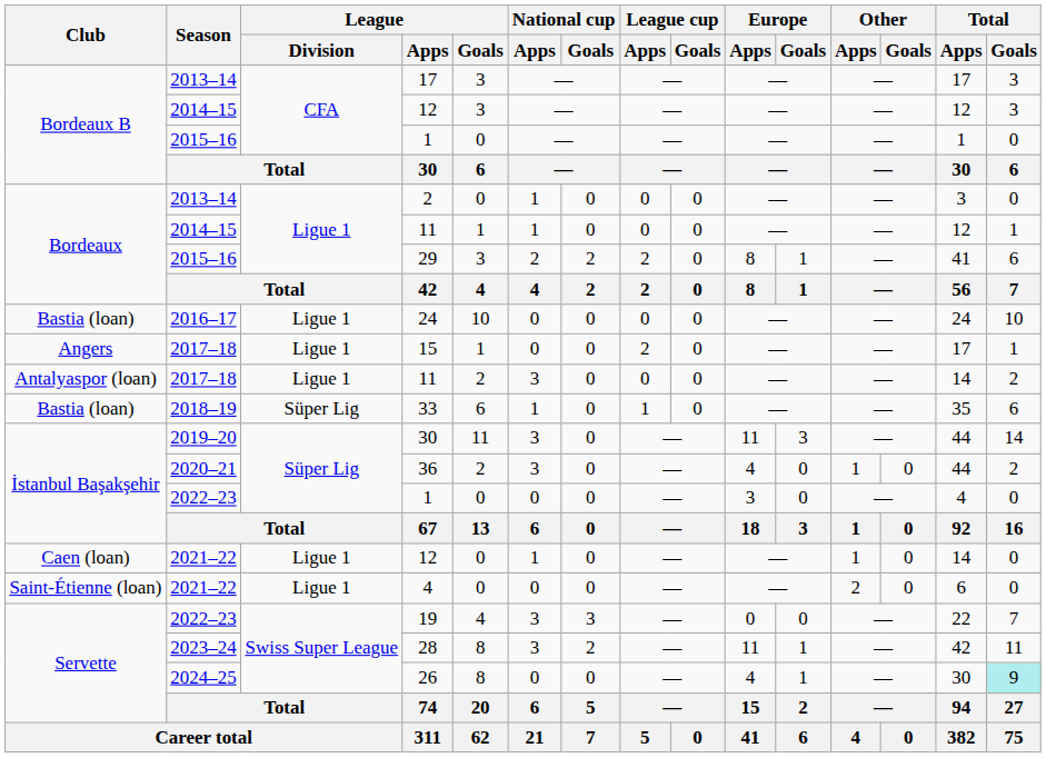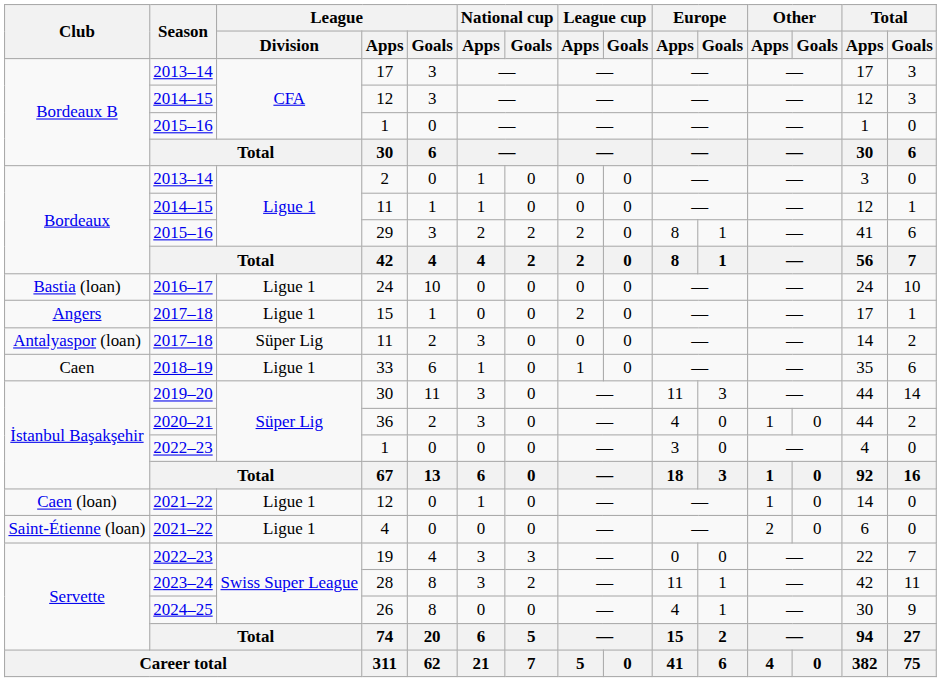 <table class="wikitable" style="text-align:center">
 <tr>
 <th rowspan="2">Club</th>
 <th rowspan="2">Season</th>
 <th colspan="3">League</th>
 <th colspan="2">National cup</th>
 <th colspan="2">League cup</th>
 <th colspan="2">Europe</th>
 <th colspan="2">Other</th>
 <th colspan="2">Total</th>
 </tr>
 <tr>
 <th>Division</th>
 <th>Apps</th>
 <th>Goals</th>
 <th>Apps</th>
 <th>Goals</th>
 <th>Apps</th>
 <th>Goals</th>
 <th>Apps</th>
 <th>Goals</th>
 <th>Apps</th>
 <th>Goals</th>
 <th>Apps</th>
 <th>Goals</th>
 </tr>
 <tr>
 <td rowspan="4"><a href='#'>Bordeaux B</a></td>
 <td><a href='#'>2013–14</a></td>
 <td rowspan="3"><a href='#'>CFA</a></td>
 <td>17</td>
 <td>3</td>
 <td colspan="2">—</td>
 <td colspan="2">—</td>
 <td colspan="2">—</td>
 <td colspan="2">—</td>
 <td>17</td>
 <td>3</td>
 </tr>
 <tr>
 <td><a href='#'>2014–15</a></td>
 <td>12</td>
 <td>3</td>
 <td colspan="2">—</td>
 <td colspan="2">—</td>
 <td colspan="2">—</td>
 <td colspan="2">—</td>
 <td>12</td>
 <td>3</td>
 </tr>
 <tr>
 <td><a href='#'>2015–16</a></td>
 <td>1</td>
 <td>0</td>
 <td colspan="2">—</td>
 <td colspan="2">—</td>
 <td colspan="2">—</td>
 <td colspan="2">—</td>
 <td>1</td>
 <td>0</td>
 </tr>
 <tr>
 <th colspan="2">Total</th>
 <th>30</th>
 <th>6</th>
 <th colspan="2">—</th>
 <th colspan="2">—</th>
 <th colspan="2">—</th>
 <th colspan="2">—</th>
 <th>30</th>
 <th>6</th>
 </tr>
 <tr>
 <td rowspan="4"><a href='#'>Bordeaux</a></td>
 <td><a href='#'>2013–14</a></td>
 <td rowspan=3><a href='#'>Ligue 1</a></td>
 <td>2</td>
 <td>0</td>
 <td>1</td>
 <td>0</td>
 <td>0</td>
 <td>0</td>
 <td colspan="2">—</td>
 <td colspan="2">—</td>
 <td>3</td>
 <td>0</td>
 </tr>
 <tr>
 <td><a href='#'>2014–15</a></td>
 <td>11</td>
 <td>1</td>
 <td>1</td>
 <td>0</td>
 <td>0</td>
 <td>0</td>
 <td colspan="2">—</td>
 <td colspan="2">—</td>
 <td>12</td>
 <td>1</td>
 </tr>
 <tr>
 <td><a href='#'>2015–16</a></td>
 <td>29</td>
 <td>3</td>
 <td>2</td>
 <td>2</td>
 <td>2</td>
 <td>0</td>
 <td>8</td>
 <td>1</td>
 <td colspan="2">—</td>
 <td>41</td>
 <td>6</td>
 </tr>
 <tr>
 <th colspan="2">Total</th>
 <th>42</th>
 <th>4</th>
 <th>4</th>
 <th>2</th>
 <th>2</th>
 <th>0</th>
 <th>8</th>
 <th>1</th>
 <th colspan="2">—</th>
 <th>56</th>
 <th>7</th>
 </tr>
 <tr>
 <td><a href='#'>Bastia</a> (loan)</td>
 <td><a href='#'>2016–17</a></td>
 <td>Ligue 1</td>
 <td>24</td>
 <td>10</td>
 <td>0</td>
 <td>0</td>
 <td>0</td>
 <td>0</td>
 <td colspan="2">—</td>
 <td colspan="2">—</td>
 <td>24</td>
 <td>10</td>
 </tr>
 <tr>
 <td><a href='#'>Angers</a></td>
 <td><a href='#'>2017–18</a></td>
 <td>Ligue 1</td>
 <td>15</td>
 <td>1</td>
 <td>0</td>
 <td>0</td>
 <td>2</td>
 <td>0</td>
 <td colspan="2">—</td>
 <td colspan="2">—</td>
 <td>17</td>
 <td>1</td>
 </tr>
 <tr>
 <td><a href='#'>Antalyaspor</a> (loan)</td>
 <td><a href='#'>2017–18</a></td>
-<td>Ligue 1</td>
+<td>Süper Lig</td>
 <td>11</td>
 <td>2</td>
 <td>3</td>
 <td>0</td>
 <td>0</td>
 <td>0</td>
 <td colspan="2">—</td>
 <td colspan="2">—</td>
 <td>14</td>
 <td>2</td>
 </tr>
 <tr>
-<td><a href='#'>Bastia</a> (loan)</td>
+<td>Caen</td>
 <td><a href='#'>2018–19</a></td>
-<td>Süper Lig</td>
+<td>Ligue 1</td>
 <td>33</td>
 <td>6</td>
 <td>1</td>
 <td>0</td>
 <td>1</td>
 <td>0</td>
 <td colspan="2">—</td>
 <td colspan="2">—</td>
 <td>35</td>
 <td>6</td>
 </tr>
 <tr>
 <td rowspan="4"><a href='#'>İstanbul Başakşehir</a></td>
 <td><a href='#'>2019–20</a></td>
 <td rowspan="3"><a href='#'>Süper Lig</a></td>
 <td>30</td>
 <td>11</td>
 <td>3</td>
 <td>0</td>
 <td colspan="2">—</td>
 <td>11</td>
 <td>3</td>
 <td colspan="2">—</td>
 <td>44</td>
 <td>14</td>
 </tr>
 <tr>
 <td><a href='#'>2020–21</a></td>
 <td>36</td>
 <td>2</td>
 <td>3</td>
 <td>0</td>
 <td colspan="2">—</td>
 <td>4</td>
 <td>0</td>
 <td>1</td>
 <td>0</td>
 <td>44</td>
 <td>2</td>
 </tr>
 <tr>
 <td><a href='#'>2022–23</a></td>
 <td>1</td>
 <td>0</td>
 <td>0</td>
 <td>0</td>
 <td colspan="2">—</td>
 <td>3</td>
 <td>0</td>
 <td colspan="2">—</td>
 <td>4</td>
 <td>0</td>
 </tr>
 <tr>
 <th colspan="2">Total</th>
 <th>67</th>
 <th>13</th>
 <th>6</th>
 <th>0</th>
 <th colspan="2">—</th>
 <th>18</th>
 <th>3</th>
 <th>1</th>
 <th>0</th>
 <th>92</th>
 <th>16</th>
 </tr>
 <tr>
 <td><a href='#'>Caen</a> (loan)</td>
 <td><a href='#'>2021–22</a></td>
 <td>Ligue 1</td>
 <td>12</td>
 <td>0</td>
 <td>1</td>
 <td>0</td>
 <td colspan="2">—</td>
 <td colspan="2">—</td>
 <td>1</td>
 <td>0</td>
 <td>14</td>
 <td>0</td>
 </tr>
 <tr>
 <td><a href='#'>Saint-Étienne</a> (loan)</td>
 <td><a href='#'>2021–22</a></td>
 <td>Ligue 1</td>
 <td>4</td>
 <td>0</td>
 <td>0</td>
 <td>0</td>
 <td colspan="2">—</td>
 <td colspan="2">—</td>
 <td>2</td>
 <td>0</td>
 <td>6</td>
 <td>0</td>
 </tr>
 <tr>
 <td rowspan="4"><a href='#'>Servette</a></td>
 <td><a href='#'>2022–23</a></td>
 <td rowspan="3"><a href='#'>Swiss Super League</a></td>
 <td>19</td>
 <td>4</td>
 <td>3</td>
 <td>3</td>
 <td colspan="2">—</td>
 <td>0</td>
 <td>0</td>
 <td colspan="2">—</td>
 <td>22</td>
 <td>7</td>
 </tr>
 <tr>
 <td><a href='#'>2023–24</a></td>
 <td>28</td>
 <td>8</td>
 <td>3</td>
 <td>2</td>
 <td colspan="2">—</td>
 <td>11</td>
 <td>1</td>
 <td colspan="2">—</td>
 <td>42</td>
 <td>11</td>
 </tr>
 <tr>
 <td><a href='#'>2024–25</a></td>
 <td>26</td>
 <td>8</td>
 <td>0</td>
 <td>0</td>
 <td colspan="2">—</td>
 <td>4</td>
 <td>1</td>
 <td colspan="2">—</td>
 <td>30</td>
-<td style="background: paleturquoise;">9</td>
+<td>9</td>
 </tr>
 <tr>
 <th colspan="2">Total</th>
 <th>74</th>
 <th>20</th>
 <th>6</th>
 <th>5</th>
 <th colspan="2">—</th>
 <th>15</th>
 <th>2</th>
 <th colspan="2">—</th>
 <th>94</th>
 <th>27</th>
 </tr>
 <tr>
 <th colspan="3">Career total</th>
 <th>311</th>
 <th>62</th>
 <th>21</th>
 <th>7</th>
 <th>5</th>
 <th>0</th>
 <th>41</th>
 <th>6</th>
 <th>4</th>
 <th>0</th>
 <th>382</th>
 <th>75</th>
 </tr>
 </table>
